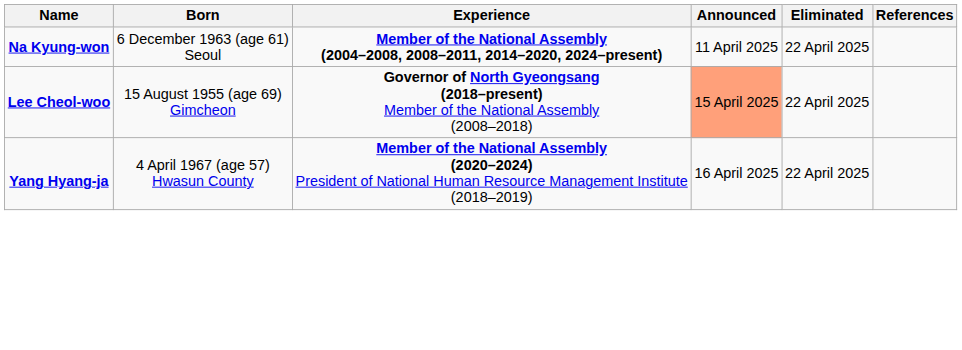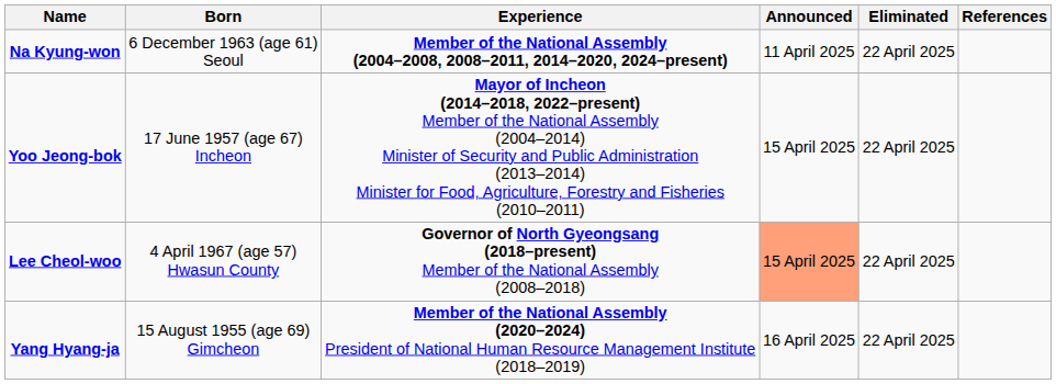 <table class="wikitable" style="text-align:center;">
 <tr>
 <th>Name</th>
 <th>Born</th>
 <th>Experience</th>
 <th>Announced</th>
 <th>Eliminated</th>
 <th>References</th>
 </tr>
 <tr>
 <td><strong><a href='#'>Na Kyung-won</a></strong></td>
 <td>6 December 1963 (age 61)<br>Seoul</td>
 <td><strong><a href='#'>Member of the National Assembly</a><br> (2004–2008, 2008–2011, 2014–2020, 2024–present)</strong></td>
 <td>11 April 2025</td>
 <td>22 April 2025</td>
 <td></td>
 </tr>
 <tr>
+<td><br><strong><a href='#'>Yoo Jeong-bok</a></strong></td>
+<td>17 June 1957 (age 67)<br><a href='#'>Incheon</a></td>
+<td><strong><a href='#'>Mayor of Incheon</a> <br>(2014–2018, 2022–present)</strong><br><a href='#'>Member of the National Assembly</a> <br>(2004–2014)<br><a href='#'>Minister of Security and Public Administration</a> <br>(2013–2014)<br><a href='#'>Minister for Food, Agriculture, Forestry and Fisheries</a> <br>(2010–2011)</td>
+<td>15 April 2025</td>
+<td>22 April 2025</td>
+<td></td>
+</tr>
+<tr>
 <td><strong><a href='#'>Lee Cheol-woo</a></strong></td>
-<td>15 August 1955 (age 69)<br><a href='#'>Gimcheon</a></td>
+<td>4 April 1967 (age 57)<br><a href='#'>Hwasun County</a></td>
 <td><strong>Governor of <a href='#'>North Gyeongsang</a> <br>(2018–present)</strong><br><a href='#'>Member of the National Assembly</a> <br>(2008–2018)</td>
 <td style="background: lightsalmon;">15 April 2025</td>
 <td>22 April 2025</td>
 <td></td>
 </tr>
 <tr>
 <td><br><strong><a href='#'>Yang Hyang-ja</a></strong></td>
-<td>4 April 1967 (age 57)<br><a href='#'>Hwasun County</a></td>
+<td>15 August 1955 (age 69)<br><a href='#'>Gimcheon</a></td>
 <td><strong><a href='#'>Member of the National Assembly</a> <br>(2020–2024)</strong><br><a href='#'>President of National Human Resource Management Institute</a> <br>(2018–2019)</td>
 <td>16 April 2025</td>
 <td>22 April 2025<br> </td>
 <td></td>
 </tr>
 </table>
